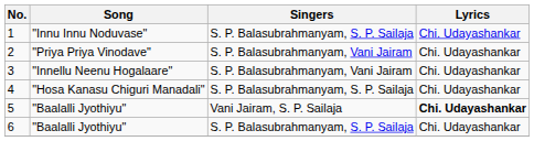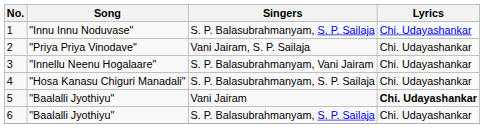 <table class="wikitable" style="font-size:95%;">
 <tr>
 <th>No.</th>
 <th>Song</th>
 <th>Singers</th>
 <th>Lyrics</th>
 </tr>
 <tr>
 <td>1</td>
 <td>"Innu Innu Noduvase"</td>
 <td>S. P. Balasubrahmanyam, <a href='#'>S. P. Sailaja</a></td>
 <td><a href='#'>Chi. Udayashankar</a></td>
 </tr>
 <tr>
 <td>2</td>
 <td>"Priya Priya Vinodave"</td>
-<td>S. P. Balasubrahmanyam, <a href='#'>Vani Jairam</a></td>
+<td>Vani Jairam, S. P. Sailaja</td>
 <td>Chi. Udayashankar</td>
 </tr>
 <tr>
 <td>3</td>
 <td>"Innellu Neenu Hogalaare"</td>
 <td>S. P. Balasubrahmanyam, Vani Jairam</td>
 <td>Chi. Udayashankar</td>
 </tr>
 <tr>
 <td>4</td>
 <td>"Hosa Kanasu Chiguri Manadali"</td>
 <td>S. P. Balasubrahmanyam, S. P. Sailaja</td>
 <td>Chi. Udayashankar</td>
 </tr>
 <tr>
 <td>5</td>
 <td>"Baalalli Jyothiyu"</td>
-<td>Vani Jairam, S. P. Sailaja</td>
+<td>Vani Jairam</td>
 <td><strong>Chi. Udayashankar</strong></td>
 </tr>
 <tr>
 <td>6</td>
 <td>"Baalalli Jyothiyu"</td>
 <td>S. P. Balasubrahmanyam, <a href='#'>S. P. Sailaja</a></td>
 <td>Chi. Udayashankar</td>
 </tr>
 <tr>
 </tr>
 </table>
